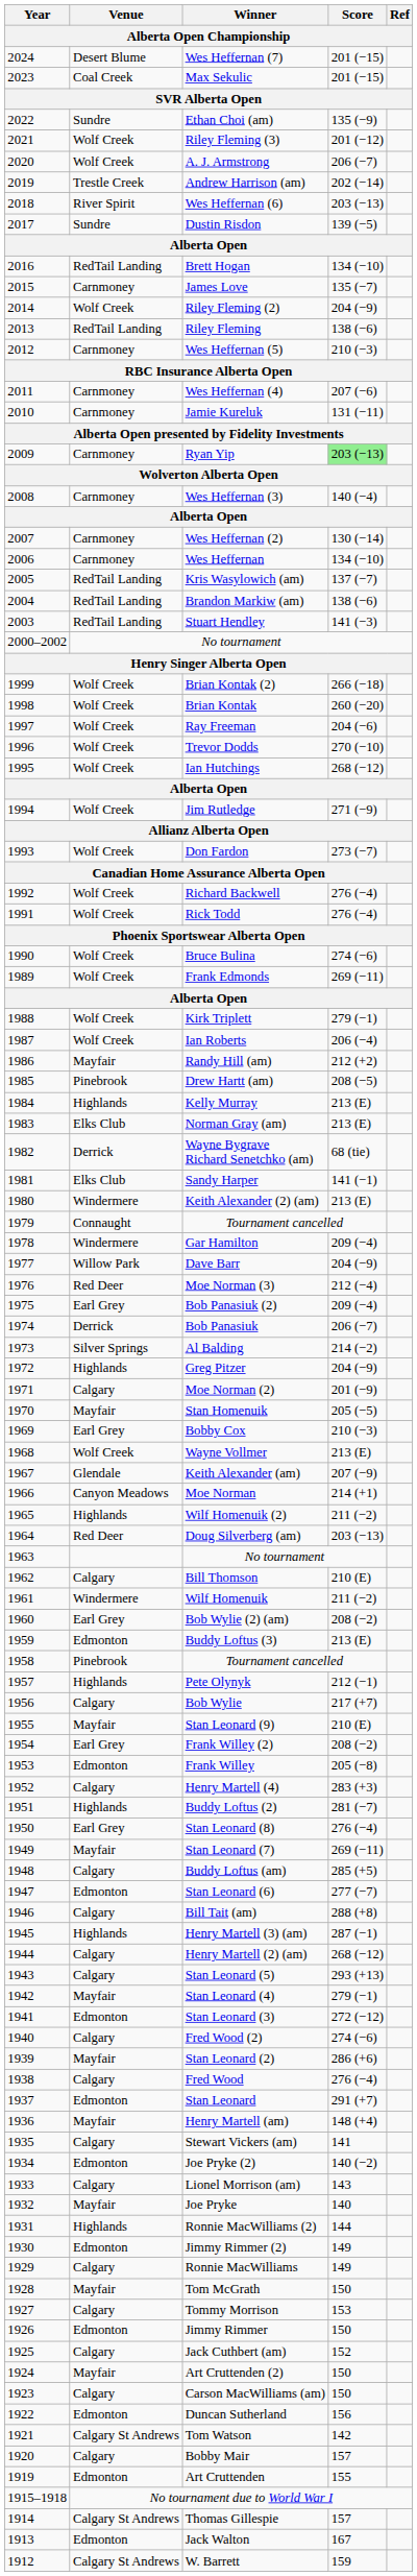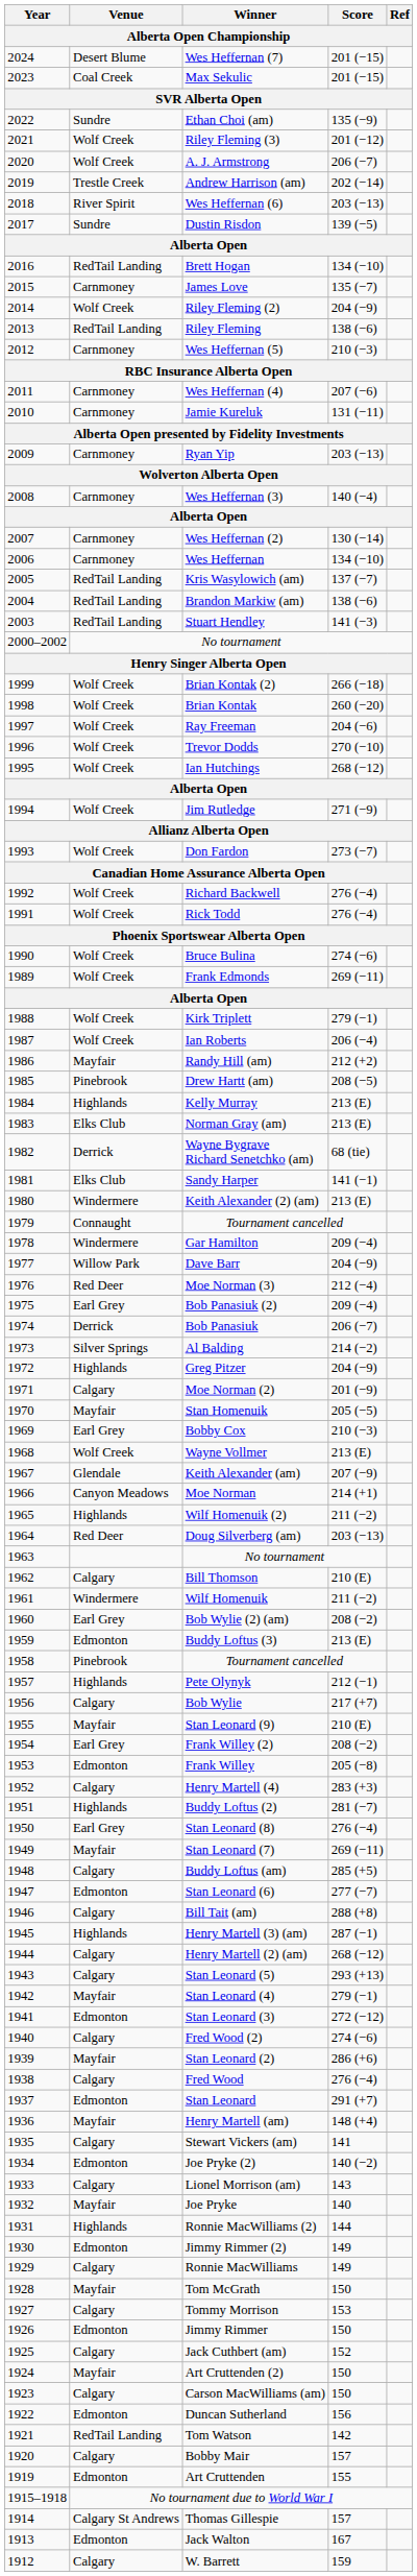 <table class=wikitable>
 <tr>
 <th>Year</th>
 <th>Venue</th>
 <th>Winner</th>
 <th>Score</th>
 <th>Ref</th>
 </tr>
 <tr>
 <th colspan=5>Alberta Open Championship</th>
 </tr>
 <tr>
 <td>2024</td>
 <td>Desert Blume</td>
 <td> <a href='#'>Wes Heffernan</a> (7)</td>
 <td>201 (−15)</td>
 <td></td>
 </tr>
 <tr>
 <td>2023</td>
 <td>Coal Creek</td>
 <td> <a href='#'>Max Sekulic</a></td>
 <td>201 (−15)</td>
 <td></td>
 </tr>
 <tr>
 <th colspan=5>SVR Alberta Open</th>
 </tr>
 <tr>
 <td>2022</td>
 <td>Sundre</td>
 <td> <a href='#'>Ethan Choi</a> (am)</td>
 <td>135 (−9)</td>
 <td></td>
 </tr>
 <tr>
 <td>2021</td>
 <td>Wolf Creek</td>
 <td> <a href='#'>Riley Fleming</a> (3)</td>
 <td>201 (−12)</td>
 <td></td>
 </tr>
 <tr>
 <td>2020</td>
 <td>Wolf Creek</td>
 <td> <a href='#'>A. J. Armstrong</a></td>
 <td>206 (−7)</td>
 <td></td>
 </tr>
 <tr>
 <td>2019</td>
 <td>Trestle Creek</td>
 <td> <a href='#'>Andrew Harrison</a> (am)</td>
 <td>202 (−14)</td>
 <td></td>
 </tr>
 <tr>
 <td>2018</td>
 <td>River Spirit</td>
 <td> <a href='#'>Wes Heffernan</a> (6)</td>
 <td>203 (−13)</td>
 <td></td>
 </tr>
 <tr>
 <td>2017</td>
 <td>Sundre</td>
 <td> <a href='#'>Dustin Risdon</a></td>
 <td>139 (−5)</td>
 <td></td>
 </tr>
 <tr>
 <th colspan=5>Alberta Open</th>
 </tr>
 <tr>
 <td>2016</td>
 <td>RedTail Landing</td>
 <td> <a href='#'>Brett Hogan</a></td>
 <td>134 (−10)</td>
 <td></td>
 </tr>
 <tr>
 <td>2015</td>
 <td>Carnmoney</td>
 <td> <a href='#'>James Love</a></td>
 <td>135 (−7)</td>
 <td></td>
 </tr>
 <tr>
 <td>2014</td>
 <td>Wolf Creek</td>
 <td> <a href='#'>Riley Fleming</a> (2)</td>
 <td>204 (−9)</td>
 <td></td>
 </tr>
 <tr>
 <td>2013</td>
 <td>RedTail Landing</td>
 <td> <a href='#'>Riley Fleming</a></td>
 <td>138 (−6)</td>
 <td></td>
 </tr>
 <tr>
 <td>2012</td>
 <td>Carnmoney</td>
 <td> <a href='#'>Wes Heffernan</a> (5)</td>
 <td>210 (−3)</td>
 <td></td>
 </tr>
 <tr>
 <th colspan=5>RBC Insurance Alberta Open</th>
 </tr>
 <tr>
 <td>2011</td>
 <td>Carnmoney</td>
 <td> <a href='#'>Wes Heffernan</a> (4)</td>
 <td>207 (−6)</td>
 <td></td>
 </tr>
 <tr>
 <td>2010</td>
 <td>Carnmoney</td>
 <td> <a href='#'>Jamie Kureluk</a></td>
 <td>131 (−11)</td>
 <td></td>
 </tr>
 <tr>
 <th colspan=5>Alberta Open presented by Fidelity Investments</th>
 </tr>
 <tr>
 <td>2009</td>
 <td>Carnmoney</td>
 <td> <a href='#'>Ryan Yip</a></td>
-<td style="background: lightgreen;">203 (−13)</td>
+<td>203 (−13)</td>
 <td></td>
 </tr>
 <tr>
 <th colspan=5>Wolverton Alberta Open</th>
 </tr>
 <tr>
 <td>2008</td>
 <td>Carnmoney</td>
 <td> <a href='#'>Wes Heffernan</a> (3)</td>
 <td>140 (−4)</td>
 <td></td>
 </tr>
 <tr>
 <th colspan=5>Alberta Open</th>
 </tr>
 <tr>
 <td>2007</td>
 <td>Carnmoney</td>
 <td> <a href='#'>Wes Heffernan</a> (2)</td>
 <td>130 (−14)</td>
 <td></td>
 </tr>
 <tr>
 <td>2006</td>
 <td>Carnmoney</td>
 <td> <a href='#'>Wes Heffernan</a></td>
 <td>134 (−10)</td>
 <td></td>
 </tr>
 <tr>
 <td>2005</td>
 <td>RedTail Landing</td>
 <td> <a href='#'>Kris Wasylowich</a> (am)</td>
 <td>137 (−7)</td>
 <td></td>
 </tr>
 <tr>
 <td>2004</td>
 <td>RedTail Landing</td>
 <td> <a href='#'>Brandon Markiw</a> (am)</td>
 <td>138 (−6)</td>
 <td></td>
 </tr>
 <tr>
 <td>2003</td>
 <td>RedTail Landing</td>
 <td> <a href='#'>Stuart Hendley</a></td>
 <td>141 (−3)</td>
 <td></td>
 </tr>
 <tr>
 <td>2000–2002</td>
 <td colspan=4 align=center><em>No tournament</em></td>
 </tr>
 <tr>
 <th colspan=5>Henry Singer Alberta Open</th>
 </tr>
 <tr>
 <td>1999</td>
 <td>Wolf Creek</td>
 <td> <a href='#'>Brian Kontak</a> (2)</td>
 <td>266 (−18)</td>
 <td></td>
 </tr>
 <tr>
 <td>1998</td>
 <td>Wolf Creek</td>
 <td> <a href='#'>Brian Kontak</a></td>
 <td>260 (−20)</td>
 <td></td>
 </tr>
 <tr>
 <td>1997</td>
 <td>Wolf Creek</td>
 <td> <a href='#'>Ray Freeman</a></td>
 <td>204 (−6)</td>
 <td></td>
 </tr>
 <tr>
 <td>1996</td>
 <td>Wolf Creek</td>
 <td> <a href='#'>Trevor Dodds</a></td>
 <td>270  (−10)</td>
 <td></td>
 </tr>
 <tr>
 <td>1995</td>
 <td>Wolf Creek</td>
 <td> <a href='#'>Ian Hutchings</a></td>
 <td>268  (−12)</td>
 <td></td>
 </tr>
 <tr>
 <th colspan=5>Alberta Open</th>
 </tr>
 <tr>
 <td>1994</td>
 <td>Wolf Creek</td>
 <td> <a href='#'>Jim Rutledge</a></td>
 <td>271 (−9)</td>
 <td></td>
 </tr>
 <tr>
 <th colspan=5>Allianz Alberta Open</th>
 </tr>
 <tr>
 <td>1993</td>
 <td>Wolf Creek</td>
 <td> <a href='#'>Don Fardon</a></td>
 <td>273 (−7)</td>
 <td></td>
 </tr>
 <tr>
 <th colspan=5>Canadian Home Assurance Alberta Open</th>
 </tr>
 <tr>
 <td>1992</td>
 <td>Wolf Creek</td>
 <td> <a href='#'>Richard Backwell</a></td>
 <td>276 (−4)</td>
 <td></td>
 </tr>
 <tr>
 <td>1991</td>
 <td>Wolf Creek</td>
 <td> <a href='#'>Rick Todd</a></td>
 <td>276 (−4)</td>
 <td></td>
 </tr>
 <tr>
 <th colspan=5>Phoenix Sportswear Alberta Open</th>
 </tr>
 <tr>
 <td>1990</td>
 <td>Wolf Creek</td>
 <td> <a href='#'>Bruce Bulina</a></td>
 <td>274 (−6)</td>
 <td></td>
 </tr>
 <tr>
 <td>1989</td>
 <td>Wolf Creek</td>
 <td> <a href='#'>Frank Edmonds</a></td>
 <td>269 (−11)</td>
 <td></td>
 </tr>
 <tr>
 <th colspan=5>Alberta Open</th>
 </tr>
 <tr>
 <td>1988</td>
 <td>Wolf Creek</td>
 <td> <a href='#'>Kirk Triplett</a></td>
 <td>279 (−1)</td>
 <td></td>
 </tr>
 <tr>
 <td>1987</td>
 <td>Wolf Creek</td>
 <td> <a href='#'>Ian Roberts</a></td>
 <td>206 (−4)</td>
 <td></td>
 </tr>
 <tr>
 <td>1986</td>
 <td>Mayfair</td>
 <td> <a href='#'>Randy Hill</a> (am)</td>
 <td>212 (+2)</td>
 <td></td>
 </tr>
 <tr>
 <td>1985</td>
 <td>Pinebrook</td>
 <td> <a href='#'>Drew Hartt</a> (am)</td>
 <td>208 (−5)</td>
 <td></td>
 </tr>
 <tr>
 <td>1984</td>
 <td>Highlands</td>
 <td> <a href='#'>Kelly Murray</a></td>
 <td>213 (E)</td>
 <td></td>
 </tr>
 <tr>
 <td>1983</td>
 <td>Elks Club</td>
 <td> <a href='#'>Norman Gray</a> (am)</td>
 <td>213 (E)</td>
 <td></td>
 </tr>
 <tr>
 <td>1982</td>
 <td>Derrick</td>
 <td> <a href='#'>Wayne Bygrave</a><br> <a href='#'>Richard Senetchko</a> (am)</td>
 <td>68 (tie)</td>
 <td></td>
 </tr>
 <tr>
 <td>1981</td>
 <td>Elks Club</td>
 <td> <a href='#'>Sandy Harper</a></td>
 <td>141 (−1)</td>
 <td></td>
 </tr>
 <tr>
 <td>1980</td>
 <td>Windermere</td>
 <td> <a href='#'>Keith Alexander</a> (2) (am)</td>
 <td>213 (E)</td>
 <td></td>
 </tr>
 <tr>
 <td>1979</td>
 <td>Connaught</td>
 <td colspan=2 align=center><em>Tournament cancelled</em></td>
 <td></td>
 </tr>
 <tr>
 <td>1978</td>
 <td>Windermere</td>
 <td> <a href='#'>Gar Hamilton</a></td>
 <td>209 (−4)</td>
 <td></td>
 </tr>
 <tr>
 <td>1977</td>
 <td>Willow Park</td>
 <td> <a href='#'>Dave Barr</a></td>
 <td>204 (−9)</td>
 <td></td>
 </tr>
 <tr>
 <td>1976</td>
 <td>Red Deer</td>
 <td> <a href='#'>Moe Norman</a> (3)</td>
 <td>212 (−4) </td>
 <td></td>
 </tr>
 <tr>
 <td>1975</td>
 <td>Earl Grey</td>
 <td> <a href='#'>Bob Panasiuk</a> (2)</td>
 <td>209 (−4)</td>
 <td></td>
 </tr>
 <tr>
 <td>1974</td>
 <td>Derrick</td>
 <td> <a href='#'>Bob Panasiuk</a></td>
 <td>206 (−7)</td>
 <td></td>
 </tr>
 <tr>
 <td>1973</td>
 <td>Silver Springs</td>
 <td> <a href='#'>Al Balding</a></td>
 <td>214 (−2)</td>
 <td></td>
 </tr>
 <tr>
 <td>1972</td>
 <td>Highlands</td>
 <td> <a href='#'>Greg Pitzer</a></td>
 <td>204 (−9)</td>
 <td></td>
 </tr>
 <tr>
 <td>1971</td>
 <td>Calgary</td>
 <td> <a href='#'>Moe Norman</a> (2)</td>
 <td>201 (−9)</td>
 <td></td>
 </tr>
 <tr>
 <td>1970</td>
 <td>Mayfair</td>
 <td> <a href='#'>Stan Homenuik</a></td>
 <td>205 (−5)</td>
 <td></td>
 </tr>
 <tr>
 <td>1969</td>
 <td>Earl Grey</td>
 <td> <a href='#'>Bobby Cox</a></td>
 <td>210 (−3)</td>
 <td></td>
 </tr>
 <tr>
 <td>1968</td>
 <td>Wolf Creek</td>
 <td> <a href='#'>Wayne Vollmer</a></td>
 <td>213 (E)</td>
 <td></td>
 </tr>
 <tr>
 <td>1967</td>
 <td>Glendale</td>
 <td> <a href='#'>Keith Alexander</a> (am)</td>
 <td>207 (−9)</td>
 <td></td>
 </tr>
 <tr>
 <td>1966</td>
 <td>Canyon Meadows</td>
 <td> <a href='#'>Moe Norman</a></td>
 <td>214 (+1)</td>
 <td></td>
 </tr>
 <tr>
 <td>1965</td>
 <td>Highlands</td>
 <td> <a href='#'>Wilf Homenuik</a> (2)</td>
 <td>211 (−2)</td>
 <td></td>
 </tr>
 <tr>
 <td>1964</td>
 <td>Red Deer</td>
 <td> <a href='#'>Doug Silverberg</a> (am)</td>
 <td>203 (−13)</td>
 <td></td>
 </tr>
 <tr>
 <td>1963</td>
 <td></td>
 <td colspan=2 align=center><em>No tournament</em></td>
 <td></td>
 </tr>
 <tr>
 <td>1962</td>
 <td>Calgary</td>
 <td> <a href='#'>Bill Thomson</a></td>
 <td>210 (E)</td>
 <td></td>
 </tr>
 <tr>
 <td>1961</td>
 <td>Windermere</td>
 <td> <a href='#'>Wilf Homenuik</a></td>
 <td>211 (−2)</td>
 <td></td>
 </tr>
 <tr>
 <td>1960</td>
 <td>Earl Grey</td>
 <td> <a href='#'>Bob Wylie</a> (2) (am)</td>
 <td>208 (−2)</td>
 <td></td>
 </tr>
 <tr>
 <td>1959</td>
 <td>Edmonton</td>
 <td> <a href='#'>Buddy Loftus</a> (3)</td>
 <td>213 (E)</td>
 <td></td>
 </tr>
 <tr>
 <td>1958</td>
 <td>Pinebrook</td>
 <td colspan=2 align=center><em>Tournament cancelled</em></td>
 <td></td>
 </tr>
 <tr>
 <td>1957</td>
 <td>Highlands</td>
 <td> <a href='#'>Pete Olynyk</a></td>
 <td>212 (−1)</td>
 <td></td>
 </tr>
 <tr>
 <td>1956</td>
 <td>Calgary</td>
 <td> <a href='#'>Bob Wylie</a></td>
 <td>217 (+7)</td>
 <td></td>
 </tr>
 <tr>
 <td>1955</td>
 <td>Mayfair</td>
 <td> <a href='#'>Stan Leonard</a> (9)</td>
 <td>210 (E)</td>
 <td></td>
 </tr>
 <tr>
 <td>1954</td>
 <td>Earl Grey</td>
 <td> <a href='#'>Frank Willey</a> (2)</td>
 <td>208 (−2)</td>
 <td></td>
 </tr>
 <tr>
 <td>1953</td>
 <td>Edmonton</td>
 <td> <a href='#'>Frank Willey</a></td>
 <td>205 (−8)</td>
 <td></td>
 </tr>
 <tr>
 <td>1952</td>
 <td>Calgary</td>
 <td> <a href='#'>Henry Martell</a> (4)</td>
 <td>283 (+3)</td>
 <td></td>
 </tr>
 <tr>
 <td>1951</td>
 <td>Highlands</td>
 <td> <a href='#'>Buddy Loftus</a> (2)</td>
 <td>281 (−7)</td>
 <td></td>
 </tr>
 <tr>
 <td>1950</td>
 <td>Earl Grey</td>
 <td> <a href='#'>Stan Leonard</a> (8)</td>
 <td>276 (−4)</td>
 <td></td>
 </tr>
 <tr>
 <td>1949</td>
 <td>Mayfair</td>
 <td> <a href='#'>Stan Leonard</a> (7)</td>
 <td>269 (−11)</td>
 <td></td>
 </tr>
 <tr>
 <td>1948</td>
 <td>Calgary</td>
 <td> <a href='#'>Buddy Loftus</a> (am)</td>
 <td>285 (+5)</td>
 <td></td>
 </tr>
 <tr>
 <td>1947</td>
 <td>Edmonton</td>
 <td> <a href='#'>Stan Leonard</a> (6)</td>
 <td>277 (−7)</td>
 <td></td>
 </tr>
 <tr>
 <td>1946</td>
 <td>Calgary</td>
 <td> <a href='#'>Bill Tait</a> (am)</td>
 <td>288 (+8)</td>
 <td></td>
 </tr>
 <tr>
 <td>1945</td>
 <td>Highlands</td>
 <td> <a href='#'>Henry Martell</a> (3) (am)</td>
 <td>287 (−1)</td>
 <td></td>
 </tr>
 <tr>
 <td>1944</td>
 <td>Calgary</td>
 <td> <a href='#'>Henry Martell</a> (2) (am)</td>
 <td>268 (−12)</td>
 <td></td>
 </tr>
 <tr>
 <td>1943</td>
 <td>Calgary</td>
 <td> <a href='#'>Stan Leonard</a> (5)</td>
 <td>293 (+13)</td>
 <td></td>
 </tr>
 <tr>
 <td>1942</td>
 <td>Mayfair</td>
 <td> <a href='#'>Stan Leonard</a> (4)</td>
 <td>279 (−1)</td>
 <td></td>
 </tr>
 <tr>
 <td>1941</td>
 <td>Edmonton</td>
 <td> <a href='#'>Stan Leonard</a> (3)</td>
 <td>272 (−12)</td>
 <td></td>
 </tr>
 <tr>
 <td>1940</td>
 <td>Calgary</td>
 <td> <a href='#'>Fred Wood</a> (2)</td>
 <td>274 (−6)</td>
 <td></td>
 </tr>
 <tr>
 <td>1939</td>
 <td>Mayfair</td>
 <td> <a href='#'>Stan Leonard</a> (2)</td>
 <td>286 (+6)</td>
 <td></td>
 </tr>
 <tr>
 <td>1938</td>
 <td>Calgary</td>
 <td> <a href='#'>Fred Wood</a></td>
 <td>276 (−4)</td>
 <td></td>
 </tr>
 <tr>
 <td>1937</td>
 <td>Edmonton</td>
 <td> <a href='#'>Stan Leonard</a></td>
 <td>291 (+7)</td>
 <td></td>
 </tr>
 <tr>
 <td>1936</td>
 <td>Mayfair</td>
 <td> <a href='#'>Henry Martell</a> (am)</td>
 <td>148 (+4)</td>
 <td></td>
 </tr>
 <tr>
 <td>1935</td>
 <td>Calgary</td>
 <td> Stewart Vickers (am)</td>
 <td>141</td>
 <td></td>
 </tr>
 <tr>
 <td>1934</td>
 <td>Edmonton</td>
 <td> Joe Pryke (2)</td>
 <td>140 (−2)</td>
 <td></td>
 </tr>
 <tr>
 <td>1933</td>
 <td>Calgary</td>
 <td> Lionel Morrison (am)</td>
 <td>143</td>
 <td></td>
 </tr>
 <tr>
 <td>1932</td>
 <td>Mayfair</td>
 <td> Joe Pryke</td>
 <td>140</td>
 <td></td>
 </tr>
 <tr>
 <td>1931</td>
 <td>Highlands</td>
 <td> Ronnie MacWilliams (2)</td>
 <td>144</td>
 <td></td>
 </tr>
 <tr>
 <td>1930</td>
 <td>Edmonton</td>
 <td> Jimmy Rimmer (2)</td>
 <td>149</td>
 <td></td>
 </tr>
 <tr>
 <td>1929</td>
 <td>Calgary</td>
 <td> Ronnie MacWilliams</td>
 <td>149</td>
 <td></td>
 </tr>
 <tr>
 <td>1928</td>
 <td>Mayfair</td>
 <td> Tom McGrath</td>
 <td>150</td>
 <td></td>
 </tr>
 <tr>
 <td>1927</td>
 <td>Calgary</td>
 <td> Tommy Morrison</td>
 <td>153</td>
 <td></td>
 </tr>
 <tr>
 <td>1926</td>
 <td>Edmonton</td>
 <td> Jimmy Rimmer</td>
 <td>150</td>
 <td></td>
 </tr>
 <tr>
 <td>1925</td>
 <td>Calgary</td>
 <td> Jack Cuthbert (am)</td>
 <td>152</td>
 <td></td>
 </tr>
 <tr>
 <td>1924</td>
 <td>Mayfair</td>
 <td> Art Cruttenden (2)</td>
 <td>150</td>
 <td></td>
 </tr>
 <tr>
 <td>1923</td>
 <td>Calgary</td>
 <td> Carson MacWilliams (am)</td>
 <td>150</td>
 <td></td>
 </tr>
 <tr>
 <td>1922</td>
 <td>Edmonton</td>
 <td> Duncan Sutherland</td>
 <td>156</td>
 <td></td>
 </tr>
 <tr>
 <td>1921</td>
-<td>Calgary St Andrews</td>
+<td>RedTail Landing</td>
 <td> Tom Watson</td>
 <td>142</td>
 <td></td>
 </tr>
 <tr>
 <td>1920</td>
 <td>Calgary</td>
 <td> Bobby Mair</td>
 <td>157</td>
 <td></td>
 </tr>
 <tr>
 <td>1919</td>
 <td>Edmonton</td>
 <td> Art Cruttenden</td>
 <td>155</td>
 <td></td>
 </tr>
 <tr>
 <td>1915–1918</td>
 <td colspan=4 align=center><em>No tournament due to <a href='#'>World War I</a></em></td>
 </tr>
 <tr>
 <td>1914</td>
 <td>Calgary St Andrews</td>
 <td> Thomas Gillespie</td>
 <td>157</td>
 <td></td>
 </tr>
 <tr>
 <td>1913</td>
 <td>Edmonton</td>
 <td> Jack Walton</td>
 <td>167</td>
 <td></td>
 </tr>
 <tr>
 <td>1912</td>
-<td>Calgary St Andrews</td>
+<td>Calgary</td>
 <td> W. Barrett</td>
 <td>159</td>
 <td></td>
 </tr>
 </table>
